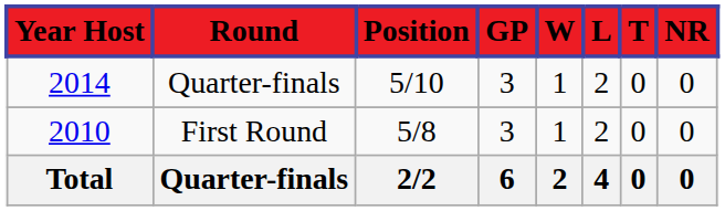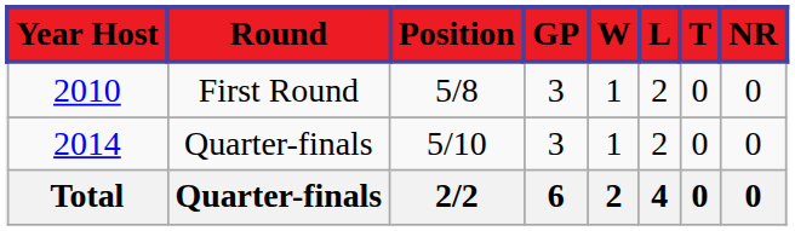 <table class="wikitable" style="text-align: center;">
 <tr>
 <th style="background:#ED1C24;border: 2px solid #3F43A4;"><span>Year Host</span></th>
 <th style="background:#ED1C24;border: 2px solid #3F43A4;"><span>Round</span></th>
 <th style="background:#ED1C24;border: 2px solid #3F43A4;"><span>Position</span></th>
 <th style="background:#ED1C24;border: 2px solid #3F43A4;"><span>GP</span></th>
 <th style="background:#ED1C24;border: 2px solid #3F43A4;"><span>W</span></th>
 <th style="background:#ED1C24;border: 2px solid #3F43A4;"><span>L</span></th>
 <th style="background:#ED1C24;border: 2px solid #3F43A4;"><span>T</span></th>
 <th style="background:#ED1C24;border: 2px solid #3F43A4;"><span>NR</span></th>
 </tr>
 <tr>
-<td><a href='#'>2014</a> </td>
-<td>Quarter-finals</td>
-<td>5/10</td>
+<td><a href='#'>2010</a> </td>
+<td>First Round</td>
+<td>5/8</td>
 <td>3</td>
 <td>1</td>
 <td>2</td>
 <td>0</td>
 <td>0</td>
 </tr>
 <tr>
-<td><a href='#'>2010</a> </td>
-<td>First Round</td>
-<td>5/8</td>
+<td><a href='#'>2014</a> </td>
+<td>Quarter-finals</td>
+<td>5/10</td>
 <td>3</td>
 <td>1</td>
 <td>2</td>
 <td>0</td>
 <td>0</td>
 </tr>
 <tr>
 <th>Total</th>
 <th>Quarter-finals</th>
 <th>2/2</th>
 <th>6</th>
 <th>2</th>
 <th>4</th>
 <th>0</th>
 <th>0</th>
 </tr>
 </table>
